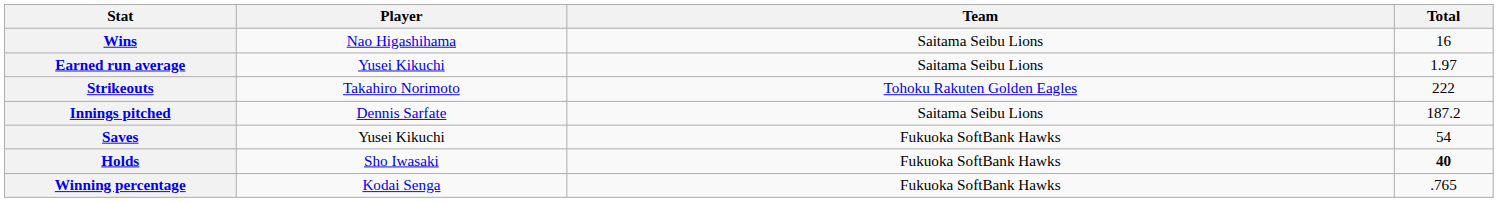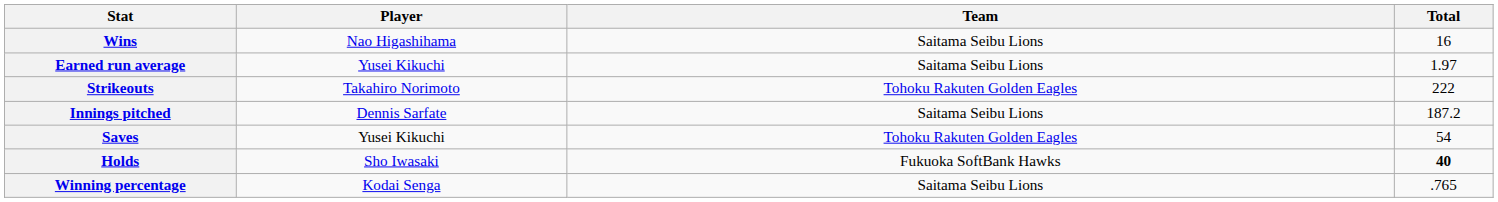 <table class="wikitable" style="text-align:center;">
 <tr>
 <th scope="col" style="width:7%;">Stat</th>
 <th scope="col" style="width:10%;">Player</th>
 <th scope="col" style="width:25%;">Team</th>
 <th scope="col" style="width:3%;">Total</th>
 </tr>
 <tr>
 <th scope="row" style="text-align:center;"><a href='#'>Wins</a></th>
 <td><a href='#'>Nao Higashihama</a></td>
 <td>Saitama Seibu Lions</td>
 <td>16</td>
 </tr>
 <tr>
 <th scope="row" style="text-align:center;"><a href='#'>Earned run average</a></th>
 <td><a href='#'>Yusei Kikuchi</a></td>
 <td>Saitama Seibu Lions</td>
 <td>1.97</td>
 </tr>
 <tr>
 <th scope="row" style="text-align:center;"><a href='#'>Strikeouts</a></th>
 <td><a href='#'>Takahiro Norimoto</a></td>
 <td><a href='#'>Tohoku Rakuten Golden Eagles</a></td>
 <td>222</td>
 </tr>
 <tr>
 <th scope="row" style="text-align:center;"><a href='#'>Innings pitched</a></th>
 <td><a href='#'>Dennis Sarfate</a></td>
 <td>Saitama Seibu Lions</td>
 <td>187.2</td>
 </tr>
 <tr>
 <th scope="row" style="text-align:center;"><a href='#'>Saves</a></th>
 <td>Yusei Kikuchi</td>
-<td>Fukuoka SoftBank Hawks</td>
+<td><a href='#'>Tohoku Rakuten Golden Eagles</a></td>
 <td>54</td>
 </tr>
 <tr>
 <th scope="row" style="text-align:center;"><a href='#'>Holds</a></th>
 <td><a href='#'>Sho Iwasaki</a></td>
 <td>Fukuoka SoftBank Hawks</td>
 <td><strong>40</strong></td>
 </tr>
 <tr>
 <th scope="row" style="text-align:center;"><a href='#'>Winning percentage</a></th>
 <td><a href='#'>Kodai Senga</a></td>
-<td>Fukuoka SoftBank Hawks</td>
+<td>Saitama Seibu Lions</td>
 <td>.765</td>
 </tr>
 </table>
